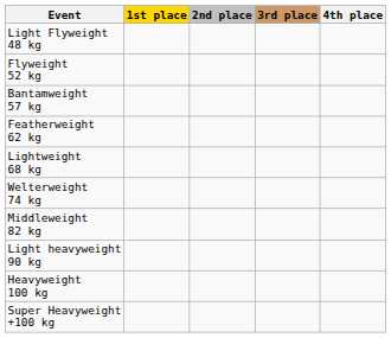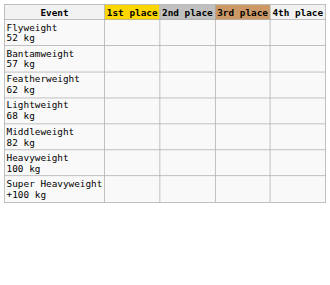 <table class=wikitable>
 <tr>
 <th>Event</th>
 <th style="background:gold">1st place</th>
 <th style="background:silver">2nd place</th>
 <th style="background:#cc9966">3rd place</th>
 <th>4th place</th>
-</tr>
-<tr>
-<td>Light Flyweight<br>48 kg</td>
-<td></td>
-<td></td>
-<td></td>
-<td></td>
 </tr>
 <tr>
 <td>Flyweight<br>52 kg</td>
 <td></td>
 <td></td>
 <td></td>
 <td></td>
 </tr>
 <tr>
 <td>Bantamweight<br>57 kg</td>
 <td></td>
 <td></td>
 <td></td>
 <td></td>
 </tr>
 <tr>
 <td>Featherweight<br>62 kg</td>
 <td></td>
 <td></td>
 <td></td>
 <td></td>
 </tr>
 <tr>
 <td>Lightweight<br>68 kg</td>
 <td></td>
 <td></td>
 <td></td>
 <td></td>
 </tr>
 <tr>
-<td>Welterweight<br>74 kg</td>
-<td></td>
-<td></td>
-<td></td>
-<td></td>
-</tr>
-<tr>
 <td>Middleweight<br>82 kg</td>
-<td></td>
-<td></td>
-<td></td>
-<td></td>
-</tr>
-<tr>
-<td>Light heavyweight<br>90 kg</td>
 <td></td>
 <td></td>
 <td></td>
 <td></td>
 </tr>
 <tr>
 <td>Heavyweight<br>100 kg</td>
 <td></td>
 <td></td>
 <td></td>
 <td></td>
 </tr>
 <tr>
 <td>Super Heavyweight<br>+100 kg</td>
 <td></td>
 <td></td>
 <td></td>
 <td></td>
 </tr>
 </table>
